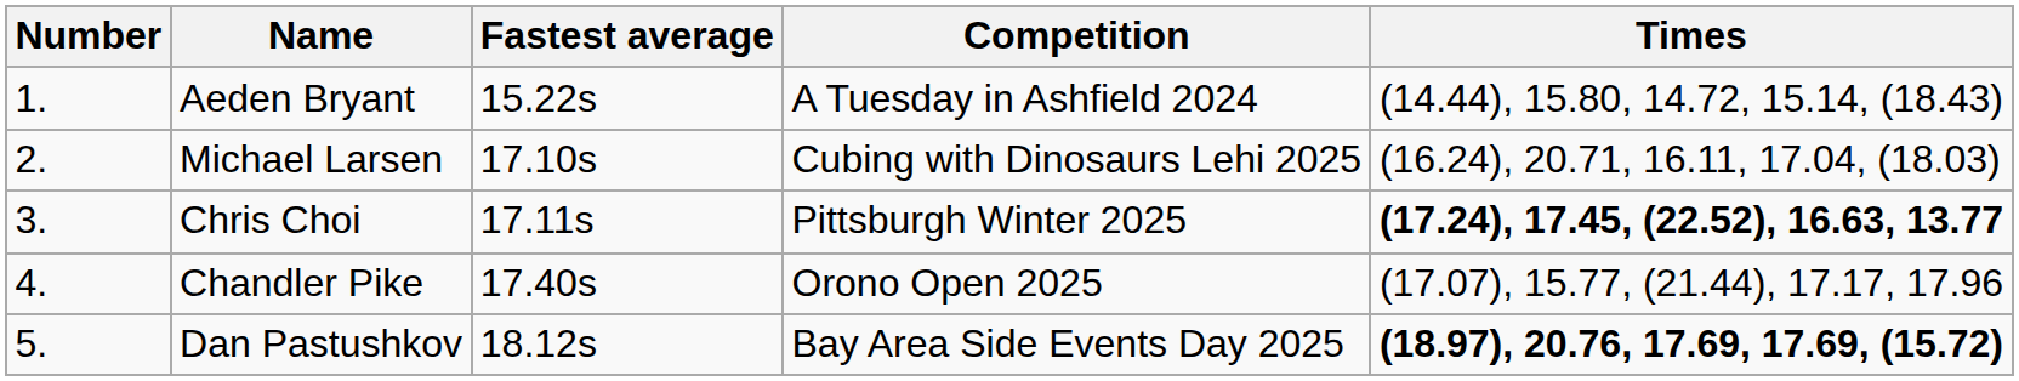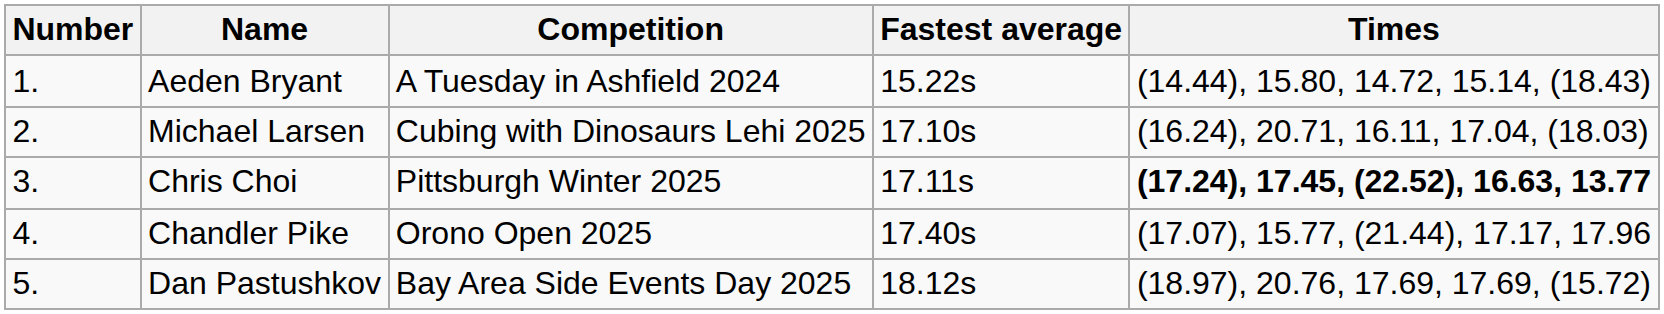 <table class="wikitable">
 <tr>
 <th>Number</th>
 <th>Name</th>
+<th>Competition</th>
 <th>Fastest average</th>
-<th>Competition</th>
 <th>Times</th>
 </tr>
 <tr>
 <td>1.</td>
 <td> Aeden Bryant</td>
+<td> A Tuesday in Ashfield 2024</td>
 <td>15.22s</td>
-<td> A Tuesday in Ashfield 2024</td>
 <td>(14.44), 15.80, 14.72, 15.14, (18.43)</td>
 </tr>
 <tr>
 <td>2.</td>
 <td> Michael Larsen</td>
+<td> Cubing with Dinosaurs Lehi 2025</td>
 <td>17.10s</td>
-<td> Cubing with Dinosaurs Lehi 2025</td>
 <td>(16.24), 20.71, 16.11, 17.04, (18.03)</td>
 </tr>
 <tr>
 <td>3.</td>
 <td> Chris Choi</td>
+<td> Pittsburgh Winter 2025</td>
 <td>17.11s</td>
-<td> Pittsburgh Winter 2025</td>
 <td><strong>(17.24), 17.45, (22.52), 16.63, 13.77</strong></td>
 </tr>
 <tr>
 <td>4.</td>
 <td> Chandler Pike</td>
+<td> Orono Open 2025</td>
 <td>17.40s</td>
-<td> Orono Open 2025</td>
 <td>(17.07), 15.77, (21.44), 17.17, 17.96</td>
 </tr>
 <tr>
 <td>5.</td>
 <td> Dan Pastushkov</td>
+<td> Bay Area Side Events Day 2025</td>
 <td>18.12s</td>
-<td> Bay Area Side Events Day 2025</td>
-<td><strong>(18.97), 20.76, 17.69, 17.69, (15.72)</strong></td>
+<td>(18.97), 20.76, 17.69, 17.69, (15.72)</td>
 </tr>
 </table>
